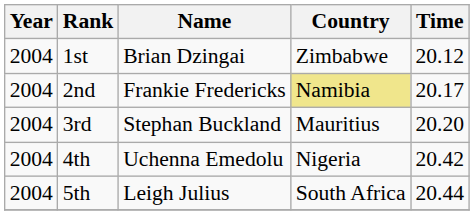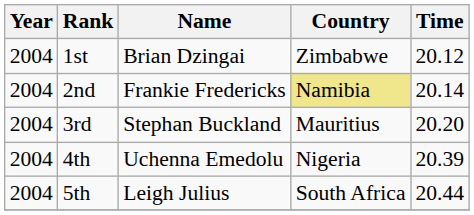 <table class="wikitable">
 <tr>
 <th>Year</th>
 <th>Rank</th>
 <th>Name</th>
 <th>Country</th>
 <th>Time</th>
 </tr>
 <tr>
 <td>2004</td>
 <td>1st</td>
 <td>Brian Dzingai</td>
 <td>Zimbabwe</td>
 <td>20.12</td>
 </tr>
 <tr>
 <td>2004</td>
 <td>2nd</td>
 <td>Frankie Fredericks</td>
 <td style="background: khaki;">Namibia</td>
-<td>20.17</td>
+<td>20.14</td>
 </tr>
 <tr>
 <td>2004</td>
 <td>3rd</td>
 <td>Stephan Buckland</td>
 <td>Mauritius</td>
 <td>20.20</td>
 </tr>
 <tr>
 <td>2004</td>
 <td>4th</td>
 <td>Uchenna Emedolu</td>
 <td>Nigeria</td>
-<td>20.42</td>
+<td>20.39</td>
 </tr>
 <tr>
 <td>2004</td>
 <td>5th</td>
 <td>Leigh Julius</td>
 <td>South Africa</td>
 <td>20.44</td>
 </tr>
 <tr>
 </tr>
 </table>
